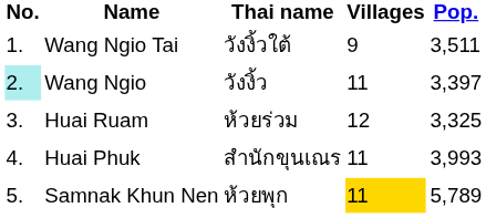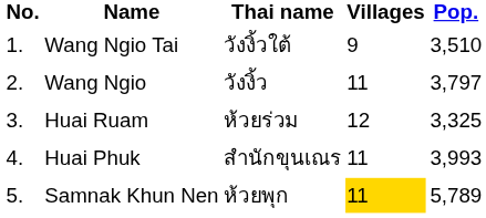 <table>
 <tr>
 <th>No.</th>
 <th>Name</th>
 <th>Thai name</th>
 <th>Villages</th>
 <th><a href='#'>Pop.</a></th>
 </tr>
 <tr>
 <td>1.</td>
 <td>Wang Ngio Tai</td>
 <td>วังงิ้วใต้</td>
 <td>9</td>
-<td>3,511</td>
+<td>3,510</td>
 <td></td>
 </tr>
 <tr>
-<td style="background: paleturquoise;">2.</td>
+<td>2.</td>
 <td>Wang Ngio</td>
 <td>วังงิ้ว</td>
 <td>11</td>
-<td>3,397</td>
+<td>3,797</td>
 <td></td>
 </tr>
 <tr>
 <td>3.</td>
 <td>Huai Ruam</td>
 <td>ห้วยร่วม</td>
 <td>12</td>
 <td>3,325</td>
 <td></td>
 </tr>
 <tr>
 <td>4.</td>
 <td>Huai Phuk</td>
 <td>สำนักขุนเณร</td>
 <td>11</td>
 <td>3,993</td>
 <td></td>
 </tr>
 <tr>
 <td>5.</td>
 <td>Samnak Khun Nen</td>
 <td>ห้วยพุก</td>
 <td style="background: gold;">11</td>
 <td>5,789</td>
 <td></td>
 </tr>
 </table>
